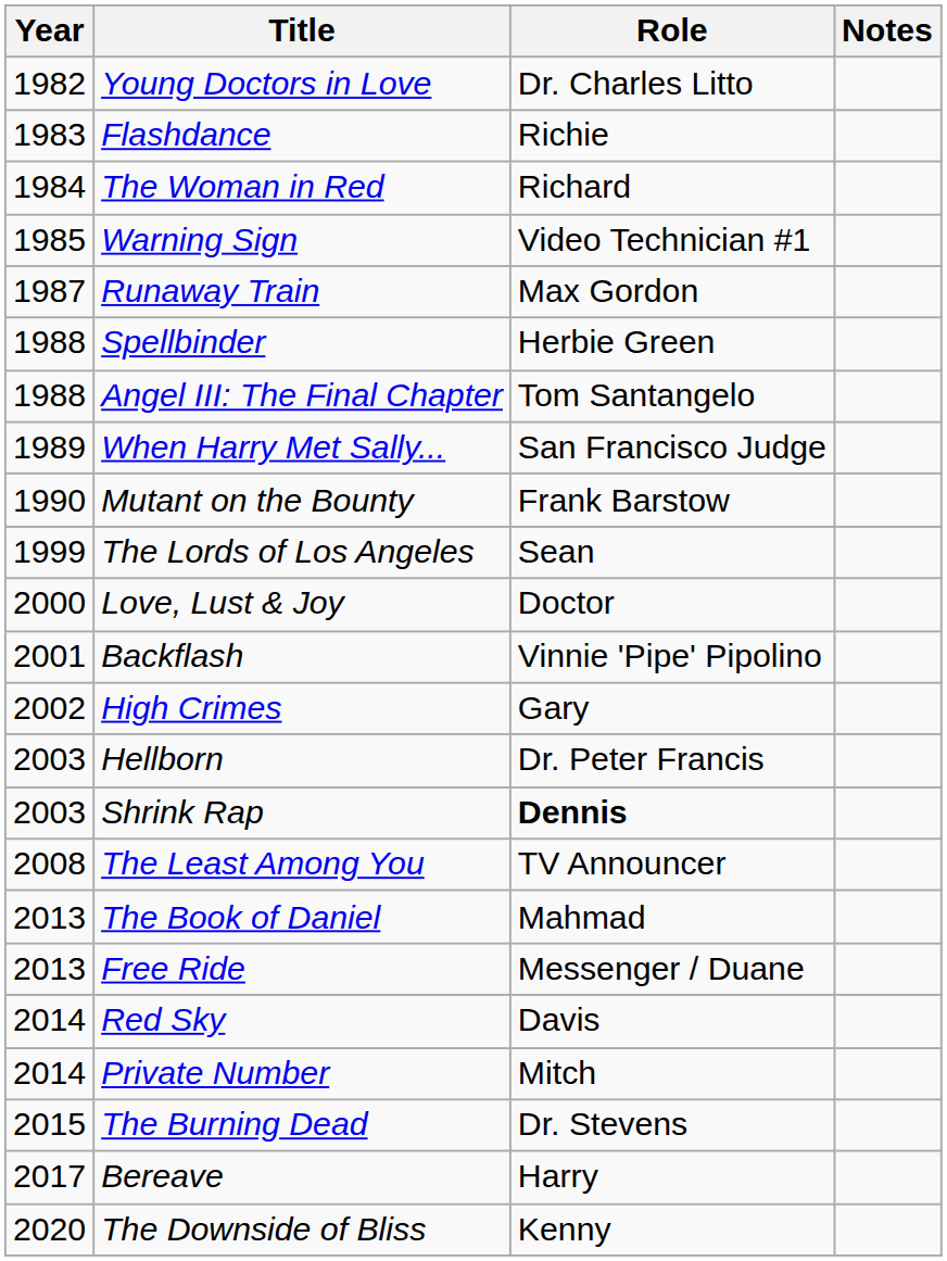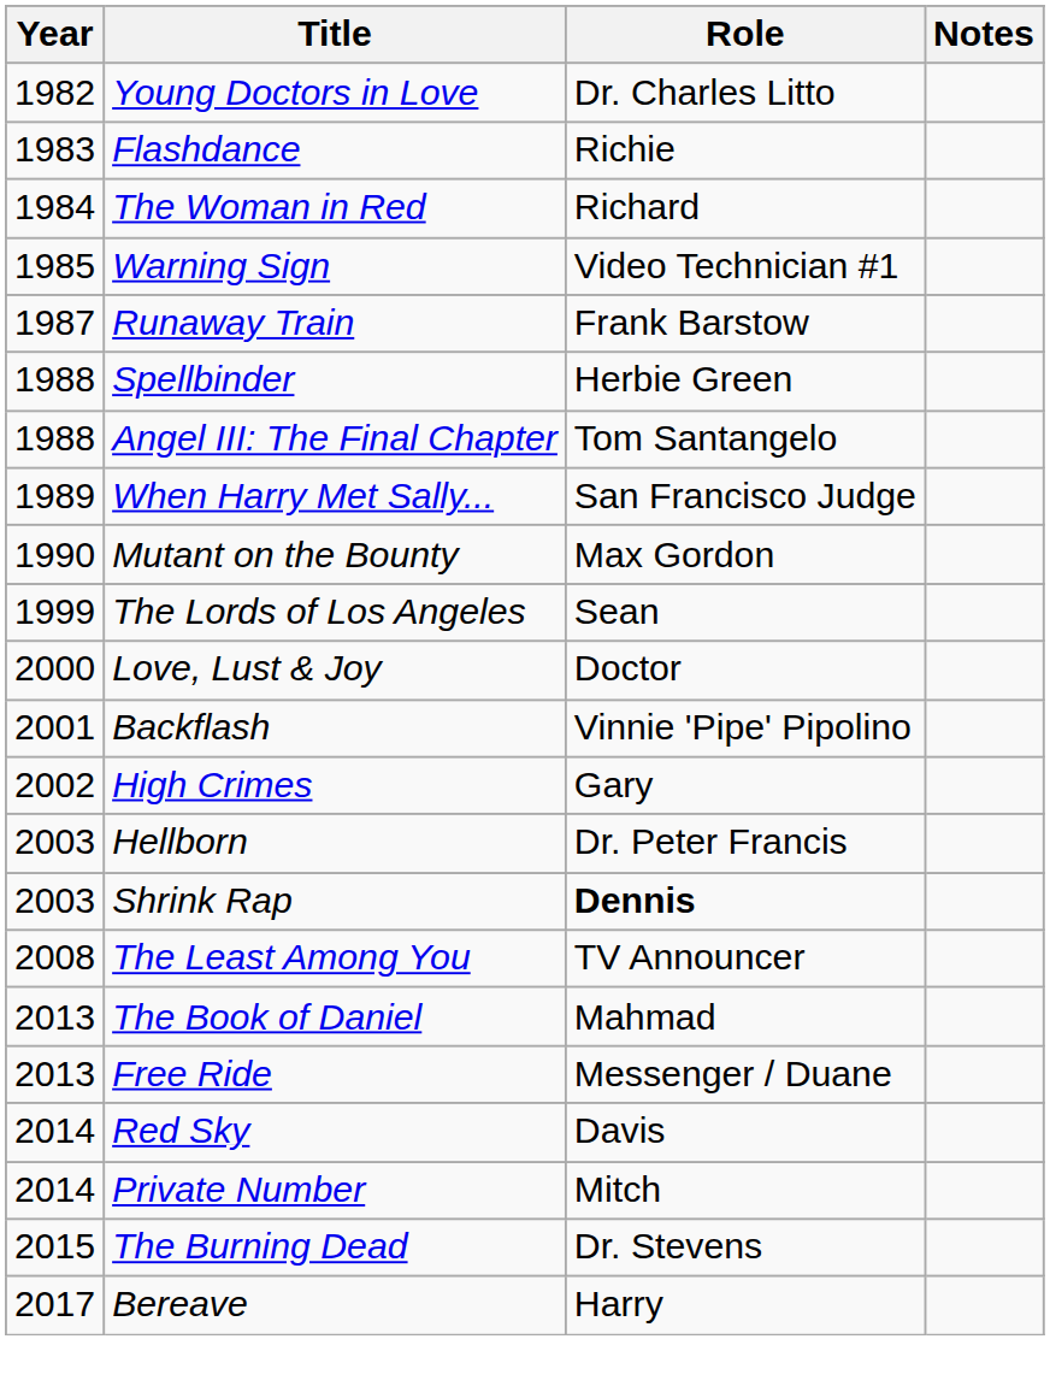 <table class="wikitable sortable">
 <tr>
 <th>Year</th>
 <th>Title</th>
 <th>Role</th>
 <th>Notes</th>
 </tr>
 <tr>
 <td>1982</td>
 <td><em><a href='#'>Young Doctors in Love</a></em></td>
 <td>Dr. Charles Litto</td>
 <td></td>
 </tr>
 <tr>
 <td>1983</td>
 <td><em><a href='#'>Flashdance</a></em></td>
 <td>Richie</td>
 <td></td>
 </tr>
 <tr>
 <td>1984</td>
 <td><a href='#'><em>The Woman in Red</em></a></td>
 <td>Richard</td>
 <td></td>
 </tr>
 <tr>
 <td>1985</td>
 <td><a href='#'><em>Warning Sign</em></a></td>
 <td>Video Technician #1</td>
 <td></td>
 </tr>
 <tr>
 <td>1987</td>
 <td><a href='#'><em>Runaway Train</em></a></td>
-<td>Max Gordon</td>
+<td>Frank Barstow</td>
 <td></td>
 </tr>
 <tr>
 <td>1988</td>
 <td><a href='#'><em>Spellbinder</em></a></td>
 <td>Herbie Green</td>
 <td></td>
 </tr>
 <tr>
 <td>1988</td>
 <td><em><a href='#'>Angel III: The Final Chapter</a></em></td>
 <td>Tom Santangelo</td>
 <td></td>
 </tr>
 <tr>
 <td>1989</td>
 <td><em><a href='#'>When Harry Met Sally...</a></em></td>
 <td>San Francisco Judge</td>
 <td></td>
 </tr>
 <tr>
 <td>1990</td>
 <td><em>Mutant on the Bounty</em></td>
-<td>Frank Barstow</td>
+<td>Max Gordon</td>
 <td></td>
 </tr>
 <tr>
 <td>1999</td>
 <td><em>The Lords of Los Angeles</em></td>
 <td>Sean</td>
 <td></td>
 </tr>
 <tr>
 <td>2000</td>
 <td><em>Love, Lust & Joy</em></td>
 <td>Doctor</td>
 <td></td>
 </tr>
 <tr>
 <td>2001</td>
 <td><em>Backflash</em></td>
 <td>Vinnie 'Pipe' Pipolino</td>
 <td></td>
 </tr>
 <tr>
 <td>2002</td>
 <td><em><a href='#'>High Crimes</a></em></td>
 <td>Gary</td>
 <td></td>
 </tr>
 <tr>
 <td>2003</td>
 <td><em>Hellborn</em></td>
 <td>Dr. Peter Francis</td>
 <td></td>
 </tr>
 <tr>
 <td>2003</td>
 <td><em>Shrink Rap</em></td>
 <td><strong>Dennis</strong></td>
 <td></td>
 </tr>
 <tr>
 <td>2008</td>
 <td><em><a href='#'>The Least Among You</a></em></td>
 <td>TV Announcer</td>
 <td></td>
 </tr>
 <tr>
 <td>2013</td>
 <td><a href='#'><em>The Book of Daniel</em></a></td>
 <td>Mahmad</td>
 <td></td>
 </tr>
 <tr>
 <td>2013</td>
 <td><a href='#'><em>Free Ride</em></a></td>
 <td>Messenger / Duane</td>
 <td></td>
 </tr>
 <tr>
 <td>2014</td>
 <td><a href='#'><em>Red Sky</em></a></td>
 <td>Davis</td>
 <td></td>
 </tr>
 <tr>
 <td>2014</td>
 <td><a href='#'><em>Private Number</em></a></td>
 <td>Mitch</td>
 <td></td>
 </tr>
 <tr>
 <td>2015</td>
 <td><em><a href='#'>The Burning Dead</a></em></td>
 <td>Dr. Stevens</td>
 <td></td>
 </tr>
 <tr>
 <td>2017</td>
 <td><em>Bereave</em></td>
 <td>Harry</td>
 <td></td>
 </tr>
-<tr>
-<td>2020</td>
-<td><em>The Downside of Bliss</em></td>
-<td>Kenny</td>
-<td></td>
-</tr>
 </table>
